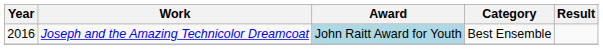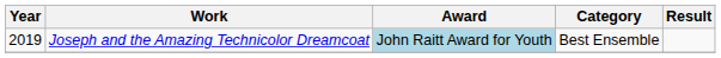 <table class="wikitable sortable">
 <tr>
 <th>Year</th>
 <th>Work</th>
 <th>Award</th>
 <th>Category</th>
 <th>Result</th>
 </tr>
 <tr>
-<td>2016</td>
+<td>2019</td>
 <td><em><a href='#'>Joseph and the Amazing Technicolor Dreamcoat</a></em></td>
 <td style="background: lightblue;">John Raitt Award for Youth</td>
 <td>Best Ensemble</td>
 <td></td>
 </tr>
 <tr>
 </tr>
 </table>
